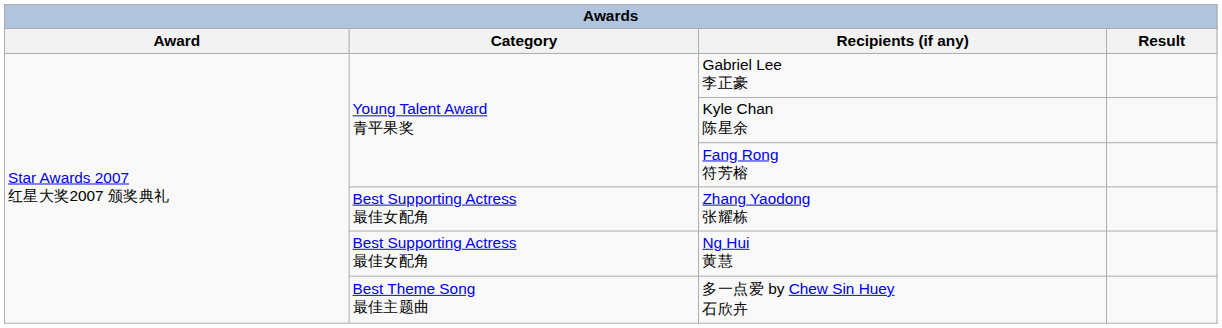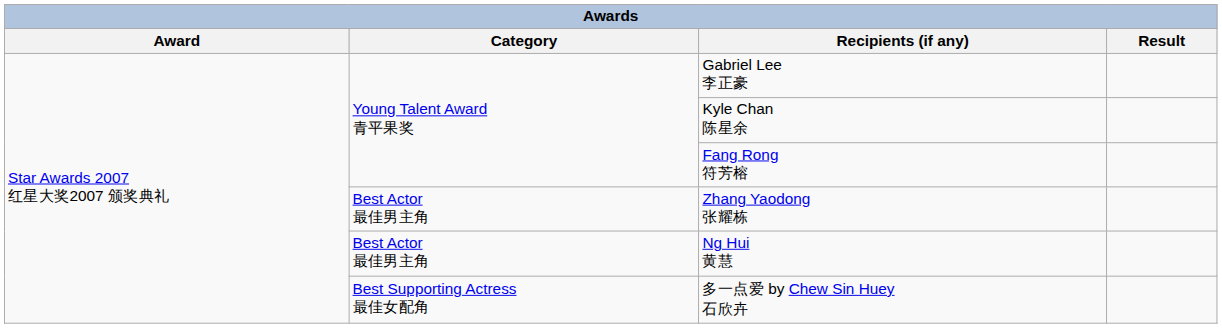 <table class="wikitable sortable" style="width:100%;">
 <tr style="background:#ccc; text-align:center;">
 <th colspan="4" style="background: LightSteelBlue;">Awards</th>
 </tr>
 <tr style="background:#ccc; text-align:center;">
 <th>Award</th>
 <th>Category</th>
 <th>Recipients (if any)</th>
 <th>Result</th>
 </tr>
 <tr>
 <td rowspan="7"><a href='#'>Star Awards 2007</a><br> 红星大奖2007 颁奖典礼</td>
 <td rowspan="3"><a href='#'>Young Talent Award</a> <br> 青平果奖</td>
 <td>Gabriel Lee <br> 李正豪</td>
 <td></td>
 </tr>
 <tr>
 <td>Kyle Chan <br>  陈星余</td>
 <td></td>
 </tr>
 <tr>
 <td><a href='#'>Fang Rong</a> <br> 符芳榕</td>
 <td></td>
 </tr>
 <tr>
-<td><a href='#'>Best Supporting Actress</a> <br> 最佳女配角</td>
+<td><a href='#'>Best Actor</a> <br>最佳男主角</td>
 <td><a href='#'>Zhang Yaodong</a> <br> 张耀栋</td>
 <td></td>
 </tr>
 <tr>
-<td><a href='#'>Best Supporting Actress</a> <br> 最佳女配角</td>
+<td><a href='#'>Best Actor</a> <br>最佳男主角</td>
 <td><a href='#'>Ng Hui</a> <br> 黄慧</td>
 <td></td>
 </tr>
 <tr>
-<td><a href='#'>Best Theme Song</a> <br> 最佳主题曲</td>
+<td><a href='#'>Best Supporting Actress</a> <br> 最佳女配角</td>
 <td>多一点爱 by <a href='#'>Chew Sin Huey</a> <br> 石欣卉</td>
 <td></td>
 </tr>
 </table>
